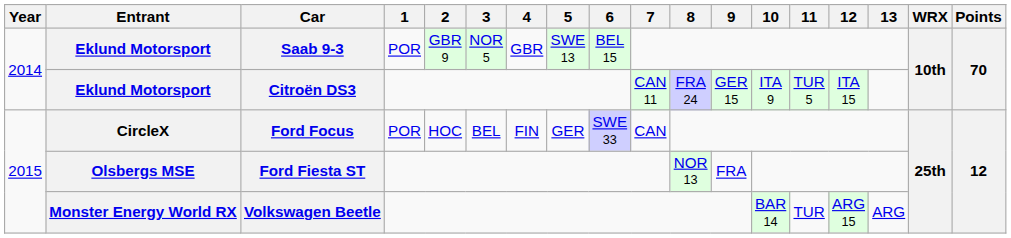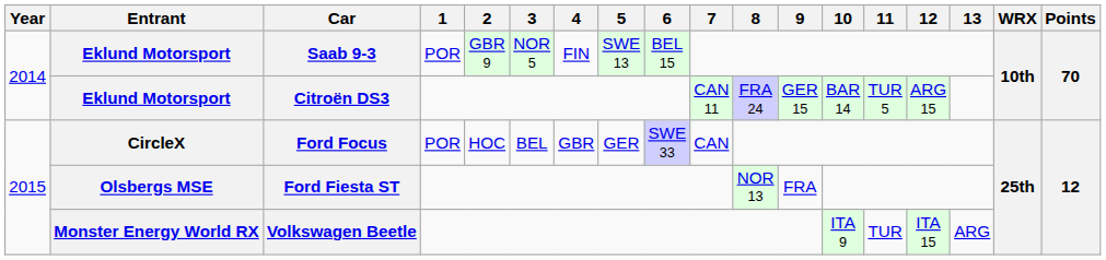 <table class="wikitable" border="1" style="text-align:center; font-size:85%;">
 <tr valign="top">
 <th>Year</th>
 <th>Entrant</th>
 <th>Car</th>
 <th>1</th>
 <th>2</th>
 <th>3</th>
 <th>4</th>
 <th>5</th>
 <th>6</th>
 <th>7</th>
 <th>8</th>
 <th>9</th>
 <th>10</th>
 <th>11</th>
 <th>12</th>
 <th>13</th>
 <th>WRX</th>
 <th>Points</th>
 </tr>
 <tr>
 <td rowspan=2><a href='#'>2014</a></td>
 <th nowrap><a href='#'>Eklund Motorsport</a></th>
 <th nowrap><a href='#'>Saab 9-3</a></th>
 <td><a href='#'>POR</a><br><small></small></td>
 <td style="background:#DFFFDF;"><a href='#'>GBR</a><br><small>9</small></td>
 <td style="background:#DFFFDF;"><a href='#'>NOR</a><br><small>5</small></td>
-<td><a href='#'>GBR</a></td>
+<td><a href='#'>FIN</a><br><small></small></td>
 <td style="background:#DFFFDF;"><a href='#'>SWE</a><br><small>13</small></td>
 <td style="background:#DFFFDF;"><a href='#'>BEL</a><br><small>15</small></td>
 <td colspan=7></td>
 <th rowspan=2>10th</th>
 <th rowspan=2>70</th>
 </tr>
 <tr>
 <th nowrap><a href='#'>Eklund Motorsport</a></th>
 <th nowrap><a href='#'>Citroën DS3</a></th>
 <td colspan=6></td>
 <td style="background:#DFFFDF;"><a href='#'>CAN</a><br><small>11</small></td>
 <td style="background:#CFCFFF;"><a href='#'>FRA</a><br><small>24</small></td>
 <td style="background:#DFFFDF;"><a href='#'>GER</a><br><small>15</small></td>
-<td style="background:#DFFFDF;"><a href='#'>ITA</a><br><small>9</small></td>
+<td style="background:#DFFFDF;"><a href='#'>BAR</a><br><small>14</small></td>
 <td style="background:#DFFFDF;"><a href='#'>TUR</a><br><small>5</small></td>
-<td style="background:#DFFFDF;"><a href='#'>ITA</a><br><small>15</small></td>
+<td style="background:#DFFFDF;"><a href='#'>ARG</a><br><small>15</small></td>
 <td></td>
 </tr>
 <tr>
 <td rowspan=3><a href='#'>2015</a></td>
 <th>CircleX</th>
 <th nowrap><a href='#'>Ford Focus</a></th>
 <td><a href='#'>POR</a></td>
 <td><a href='#'>HOC</a></td>
 <td><a href='#'>BEL</a></td>
-<td><a href='#'>FIN</a><br><small></small></td>
+<td><a href='#'>GBR</a></td>
 <td><a href='#'>GER</a></td>
 <td style="background:#CFCFFF;"><a href='#'>SWE</a><br><small>33</small></td>
 <td><a href='#'>CAN</a><br><small></small></td>
 <td colspan=6></td>
 <th rowspan=3>25th</th>
 <th rowspan=3>12</th>
 </tr>
 <tr>
 <th nowrap><a href='#'>Olsbergs MSE</a></th>
 <th nowrap><a href='#'>Ford Fiesta ST</a></th>
 <td colspan=7></td>
 <td style="background:#DFFFDF;"><a href='#'>NOR</a><br><small>13</small></td>
 <td><a href='#'>FRA</a></td>
 <td colspan=4></td>
 </tr>
 <tr>
 <th nowrap><a href='#'>Monster Energy World RX</a></th>
 <th nowrap><a href='#'>Volkswagen Beetle</a></th>
 <td colspan=9></td>
-<td style="background:#DFFFDF;"><a href='#'>BAR</a><br><small>14</small></td>
+<td style="background:#DFFFDF;"><a href='#'>ITA</a><br><small>9</small></td>
 <td><a href='#'>TUR</a><br><small></small></td>
-<td style="background:#DFFFDF;"><a href='#'>ARG</a><br><small>15</small></td>
+<td style="background:#DFFFDF;"><a href='#'>ITA</a><br><small>15</small></td>
 <td><a href='#'>ARG</a><br><small></small></td>
 </tr>
 </table>
